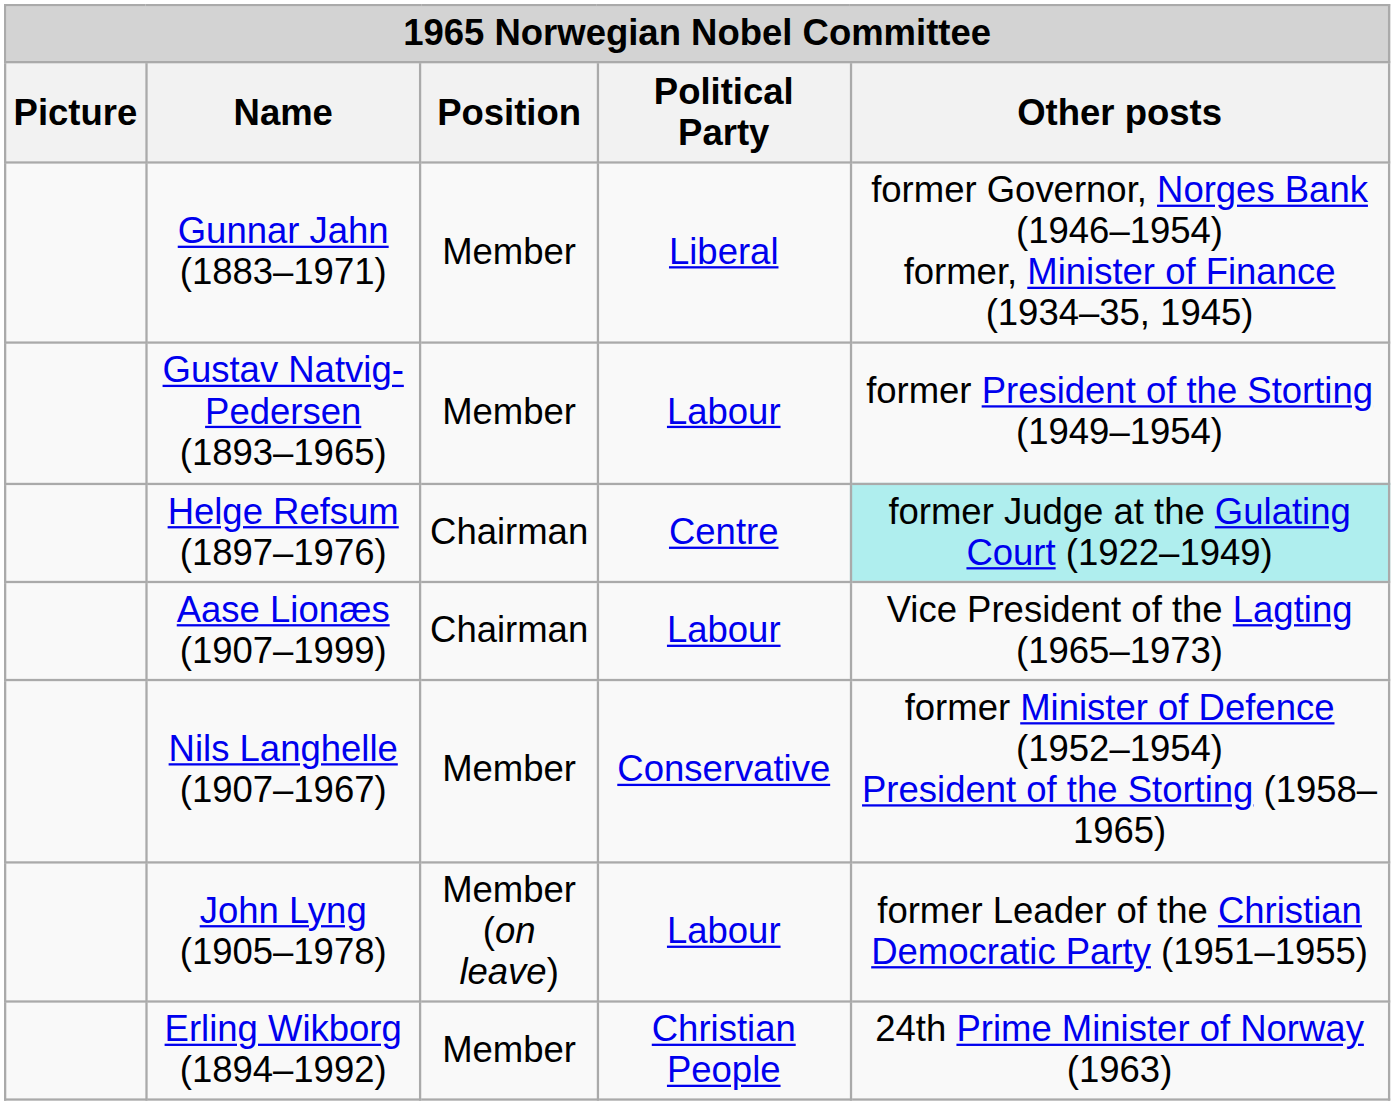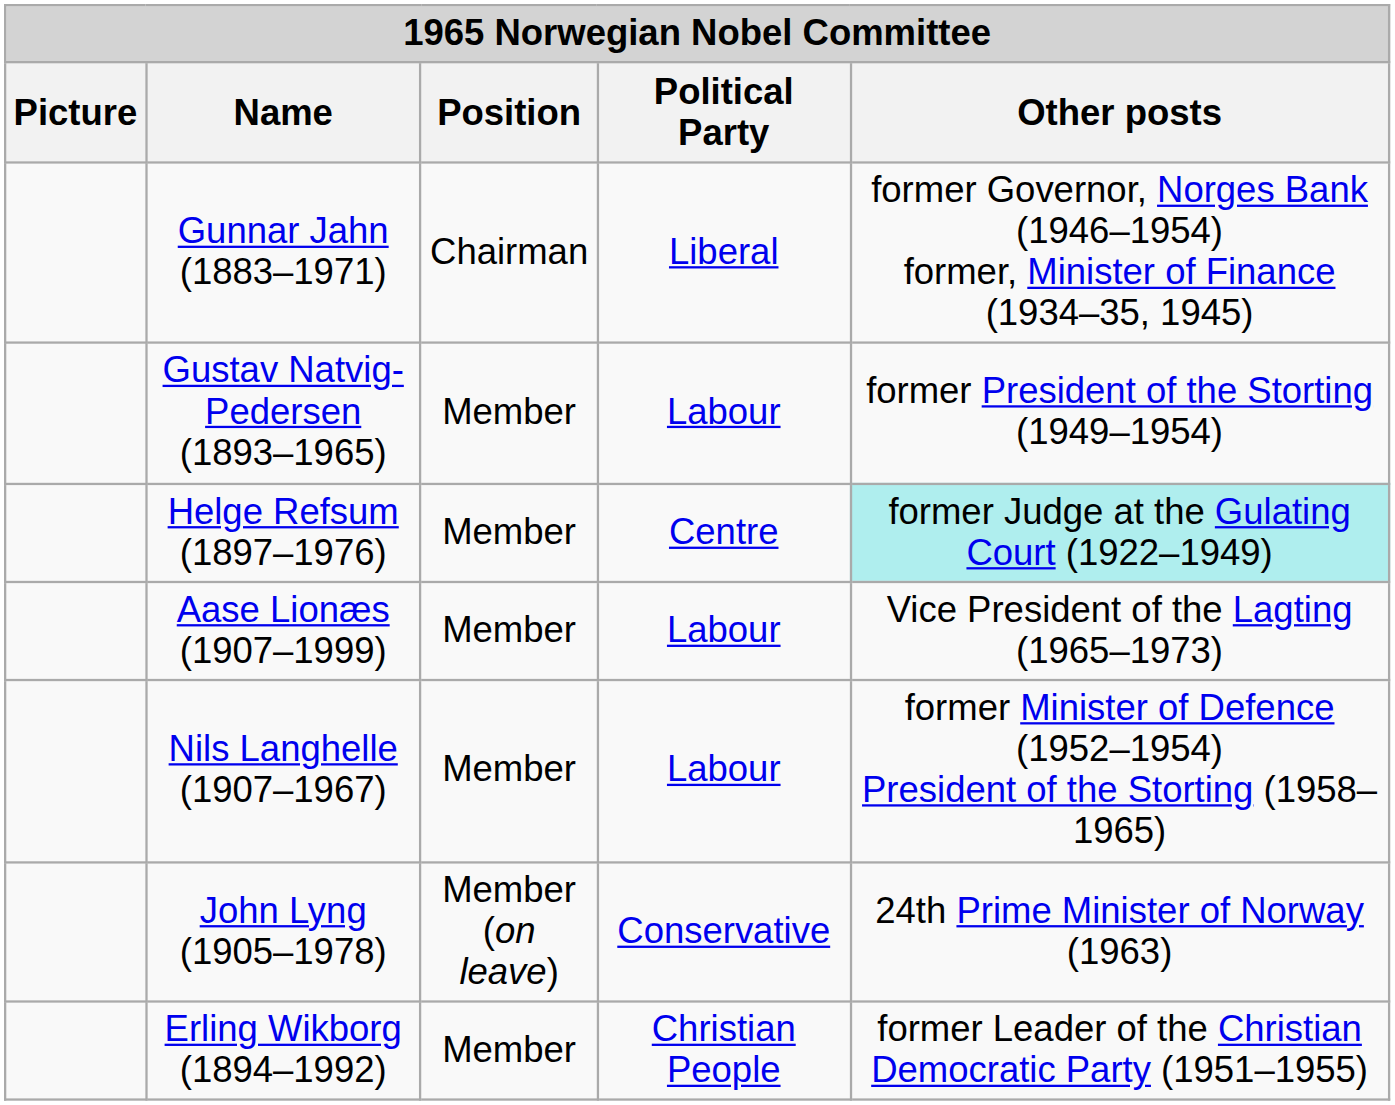 <table class="wikitable sortable">
 <tr>
 <td style="background:lightgrey;white-space:nowrap" colspan="6" align="center"><strong>1965 Norwegian Nobel Committee</strong></td>
 </tr>
 <tr>
 <th>Picture</th>
 <th>Name</th>
 <th>Position</th>
 <th>Political Party</th>
 <th>Other posts</th>
 </tr>
 <tr>
 <td></td>
 <td align="center"><a href='#'>Gunnar Jahn</a> <br>(1883–1971)</td>
-<td align="center">Member</td>
+<td align="center">Chairman</td>
 <td align="center"><a href='#'>Liberal</a></td>
 <td align="center">former Governor, <a href='#'>Norges Bank</a> (1946–1954)<br>former, <a href='#'>Minister of Finance</a> (1934–35, 1945)</td>
 </tr>
 <tr>
 <td></td>
 <td align="center"><a href='#'>Gustav Natvig-Pedersen</a> <br>(1893–1965)</td>
 <td align="center">Member</td>
 <td align="center"><a href='#'>Labour</a></td>
 <td align="center">former <a href='#'>President of the Storting</a> (1949–1954)</td>
 </tr>
 <tr>
 <td></td>
 <td align="center"><a href='#'>Helge Refsum</a> <br>(1897–1976)</td>
-<td align="center">Chairman</td>
+<td align="center">Member</td>
 <td align="center"><a href='#'>Centre</a></td>
 <td align="center" style="background: paleturquoise;">former Judge at the <a href='#'>Gulating Court</a> (1922–1949)</td>
 </tr>
 <tr>
 <td></td>
 <td align="center"><a href='#'>Aase Lionæs</a> <br>(1907–1999)</td>
-<td align="center">Chairman</td>
+<td align="center">Member</td>
 <td align="center"><a href='#'>Labour</a></td>
 <td align="center">Vice President of the <a href='#'>Lagting</a> (1965–1973)</td>
 </tr>
 <tr>
 <td></td>
 <td align="center"><a href='#'>Nils Langhelle</a> <br>(1907–1967)</td>
 <td align="center">Member</td>
-<td align="center"><a href='#'>Conservative</a></td>
+<td align="center"><a href='#'>Labour</a></td>
 <td align="center">former <a href='#'>Minister of Defence</a> (1952–1954)<br><a href='#'>President of the Storting</a> (1958–1965)</td>
 </tr>
 <tr>
 <td></td>
 <td align="center"><a href='#'>John Lyng</a> <br>(1905–1978)</td>
 <td align="center">Member <br>(<em>on leave</em>)</td>
-<td align="center"><a href='#'>Labour</a></td>
-<td align="center">former Leader of the <a href='#'>Christian Democratic Party</a> (1951–1955)</td>
+<td align="center"><a href='#'>Conservative</a></td>
+<td align="center">24th <a href='#'>Prime Minister of Norway</a> (1963)</td>
 </tr>
 <tr>
 <td></td>
 <td align="center"><a href='#'>Erling Wikborg</a> <br>(1894–1992)</td>
 <td align="center">Member</td>
 <td align="center"><a href='#'>Christian People</a></td>
-<td align="center">24th <a href='#'>Prime Minister of Norway</a> (1963)</td>
+<td align="center">former Leader of the <a href='#'>Christian Democratic Party</a> (1951–1955)</td>
 </tr>
 </table>
